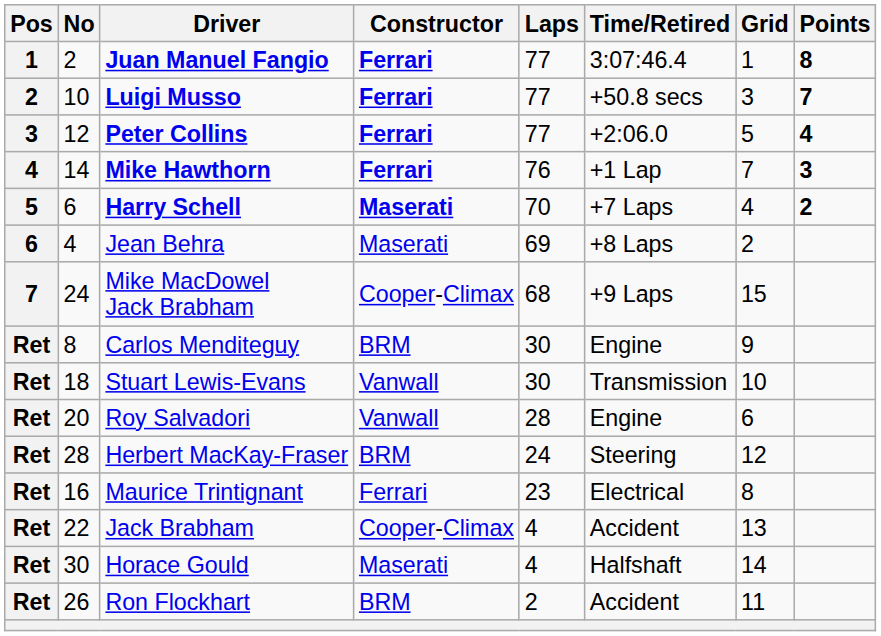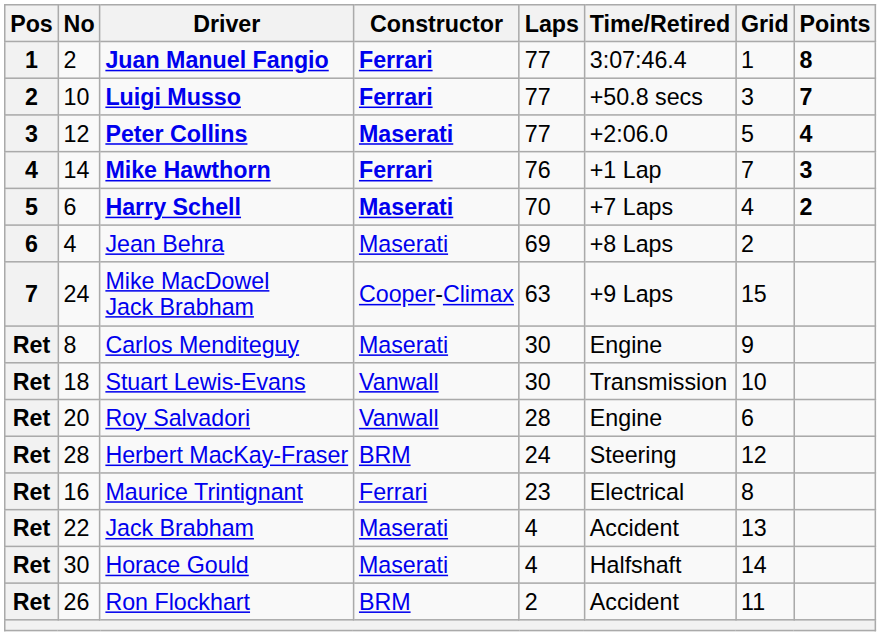 <table class="wikitable" style="font-size: 95%;">
 <tr>
 <th>Pos</th>
 <th>No</th>
 <th>Driver</th>
 <th>Constructor</th>
 <th>Laps</th>
 <th>Time/Retired</th>
 <th>Grid</th>
 <th>Points</th>
 </tr>
 <tr>
 <th>1</th>
 <td>2</td>
 <td> <strong><a href='#'>Juan Manuel Fangio</a></strong></td>
 <td><strong><a href='#'>Ferrari</a></strong></td>
 <td>77</td>
 <td>3:07:46.4</td>
 <td>1</td>
 <td><strong>8</strong></td>
 </tr>
 <tr>
 <th>2</th>
 <td>10</td>
 <td> <strong><a href='#'>Luigi Musso</a></strong></td>
 <td><strong><a href='#'>Ferrari</a></strong></td>
 <td>77</td>
 <td>+50.8 secs</td>
 <td>3</td>
 <td><strong>7</strong></td>
 </tr>
 <tr>
 <th>3</th>
 <td>12</td>
 <td> <strong><a href='#'>Peter Collins</a></strong></td>
-<td><strong><a href='#'>Ferrari</a></strong></td>
+<td><strong><a href='#'>Maserati</a></strong></td>
 <td>77</td>
 <td>+2:06.0</td>
 <td>5</td>
 <td><strong>4</strong></td>
 </tr>
 <tr>
 <th>4</th>
 <td>14</td>
 <td> <strong><a href='#'>Mike Hawthorn</a></strong></td>
 <td><strong><a href='#'>Ferrari</a></strong></td>
 <td>76</td>
 <td>+1 Lap</td>
 <td>7</td>
 <td><strong>3</strong></td>
 </tr>
 <tr>
 <th>5</th>
 <td>6</td>
 <td> <strong><a href='#'>Harry Schell</a></strong></td>
 <td><strong><a href='#'>Maserati</a></strong></td>
 <td>70</td>
 <td>+7 Laps</td>
 <td>4</td>
 <td><strong>2</strong></td>
 </tr>
 <tr>
 <th>6</th>
 <td>4</td>
 <td> <a href='#'>Jean Behra</a></td>
 <td><a href='#'>Maserati</a></td>
 <td>69</td>
 <td>+8 Laps</td>
 <td>2</td>
 <td></td>
 </tr>
 <tr>
 <th>7</th>
 <td>24</td>
 <td> <a href='#'>Mike MacDowel</a><br> <a href='#'>Jack Brabham</a></td>
 <td><a href='#'>Cooper</a>-<a href='#'>Climax</a></td>
-<td>68</td>
+<td>63</td>
 <td>+9 Laps</td>
 <td>15</td>
 <td></td>
 </tr>
 <tr>
 <th>Ret</th>
 <td>8</td>
 <td> <a href='#'>Carlos Menditeguy</a></td>
-<td><a href='#'>BRM</a></td>
+<td><a href='#'>Maserati</a></td>
 <td>30</td>
 <td>Engine</td>
 <td>9</td>
 <td></td>
 </tr>
 <tr>
 <th>Ret</th>
 <td>18</td>
 <td> <a href='#'>Stuart Lewis-Evans</a></td>
 <td><a href='#'>Vanwall</a></td>
 <td>30</td>
 <td>Transmission</td>
 <td>10</td>
 <td></td>
 </tr>
 <tr>
 <th>Ret</th>
 <td>20</td>
 <td> <a href='#'>Roy Salvadori</a></td>
 <td><a href='#'>Vanwall</a></td>
 <td>28</td>
 <td>Engine</td>
 <td>6</td>
 <td></td>
 </tr>
 <tr>
 <th>Ret</th>
 <td>28</td>
 <td> <a href='#'>Herbert MacKay-Fraser</a></td>
 <td><a href='#'>BRM</a></td>
 <td>24</td>
 <td>Steering</td>
 <td>12</td>
 <td></td>
 </tr>
 <tr>
 <th>Ret</th>
 <td>16</td>
 <td> <a href='#'>Maurice Trintignant</a></td>
 <td><a href='#'>Ferrari</a></td>
 <td>23</td>
 <td>Electrical</td>
 <td>8</td>
 <td></td>
 </tr>
 <tr>
 <th>Ret</th>
 <td>22</td>
 <td> <a href='#'>Jack Brabham</a></td>
-<td><a href='#'>Cooper</a>-<a href='#'>Climax</a></td>
+<td><a href='#'>Maserati</a></td>
 <td>4</td>
 <td>Accident</td>
 <td>13</td>
 <td></td>
 </tr>
 <tr>
 <th>Ret</th>
 <td>30</td>
 <td> <a href='#'>Horace Gould</a></td>
 <td><a href='#'>Maserati</a></td>
 <td>4</td>
 <td>Halfshaft</td>
 <td>14</td>
 <td></td>
 </tr>
 <tr>
 <th>Ret</th>
 <td>26</td>
 <td> <a href='#'>Ron Flockhart</a></td>
 <td><a href='#'>BRM</a></td>
 <td>2</td>
 <td>Accident</td>
 <td>11</td>
 <td></td>
 </tr>
 <tr>
 <th colspan="8"></th>
 </tr>
 </table>
